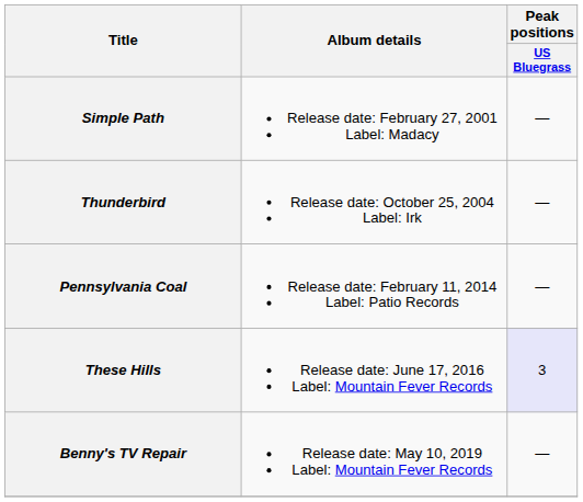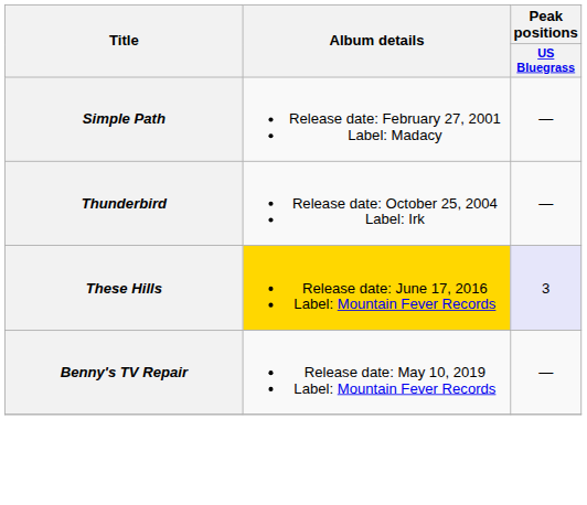 <table class="wikitable plainrowheaders" style="text-align:center;">
 <tr>
 <th rowspan="2" style="width:16em;">Title</th>
 <th rowspan="2" style="width:18em;">Album details</th>
 <th>Peak positions</th>
 </tr>
 <tr style="font-size:smaller;">
 <th width="65"><a href='#'>US Bluegrass</a></th>
 </tr>
 <tr>
 <th scope="row"><em>Simple Path</em></th>
 <td><br><ul><li>Release date: February 27, 2001</li><li>Label: Madacy</li></ul></td>
 <td>—</td>
 </tr>
 <tr>
 <th scope="row"><em>Thunderbird</em></th>
 <td><br><ul><li>Release date: October 25, 2004</li><li>Label: Irk</li></ul></td>
 <td>—</td>
 </tr>
 <tr>
-<th scope="row"><em>Pennsylvania Coal</em></th>
-<td><br><ul><li>Release date: February 11, 2014</li><li>Label: Patio Records</li></ul></td>
-<td>—</td>
-</tr>
-<tr>
 <th scope="row"><em>These Hills</em></th>
-<td><br><ul><li>Release date:  June 17, 2016</li><li>Label: <a href='#'>Mountain Fever Records</a></li></ul></td>
+<td style="background: gold;"><br><ul><li>Release date:  June 17, 2016</li><li>Label: <a href='#'>Mountain Fever Records</a></li></ul></td>
 <td style="background: lavender;">3</td>
 </tr>
 <tr>
 <th scope="row"><em>Benny's TV Repair</em></th>
 <td><br><ul><li>Release date: May 10, 2019</li><li>Label: <a href='#'>Mountain Fever Records</a></li></ul></td>
 <td>—</td>
 </tr>
 <tr>
 </tr>
 </table>
